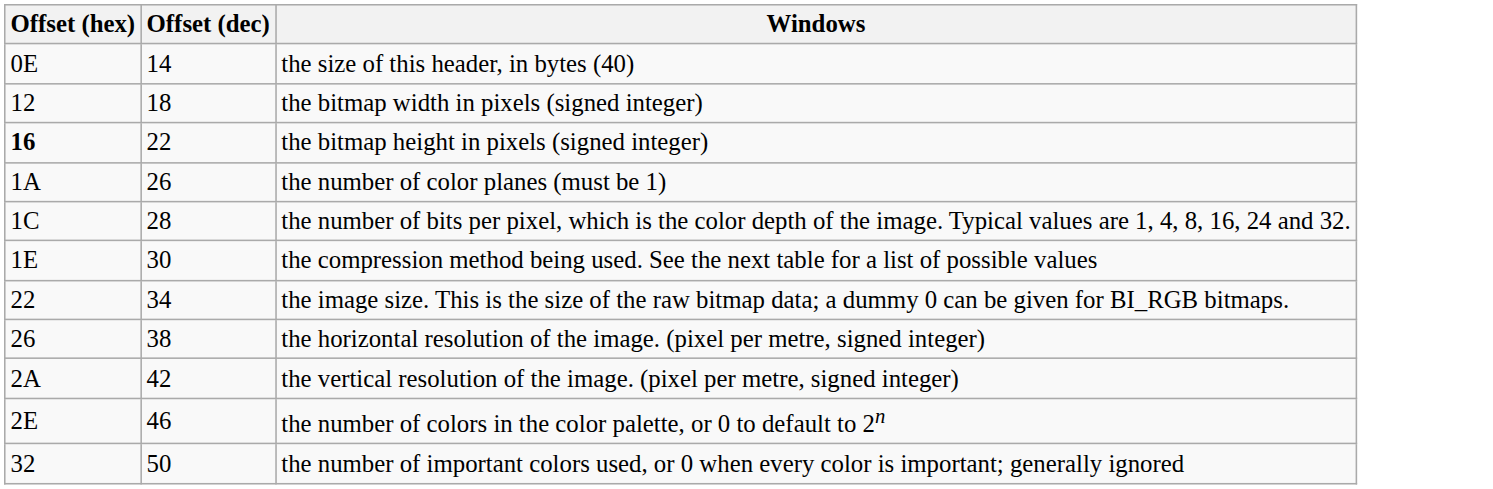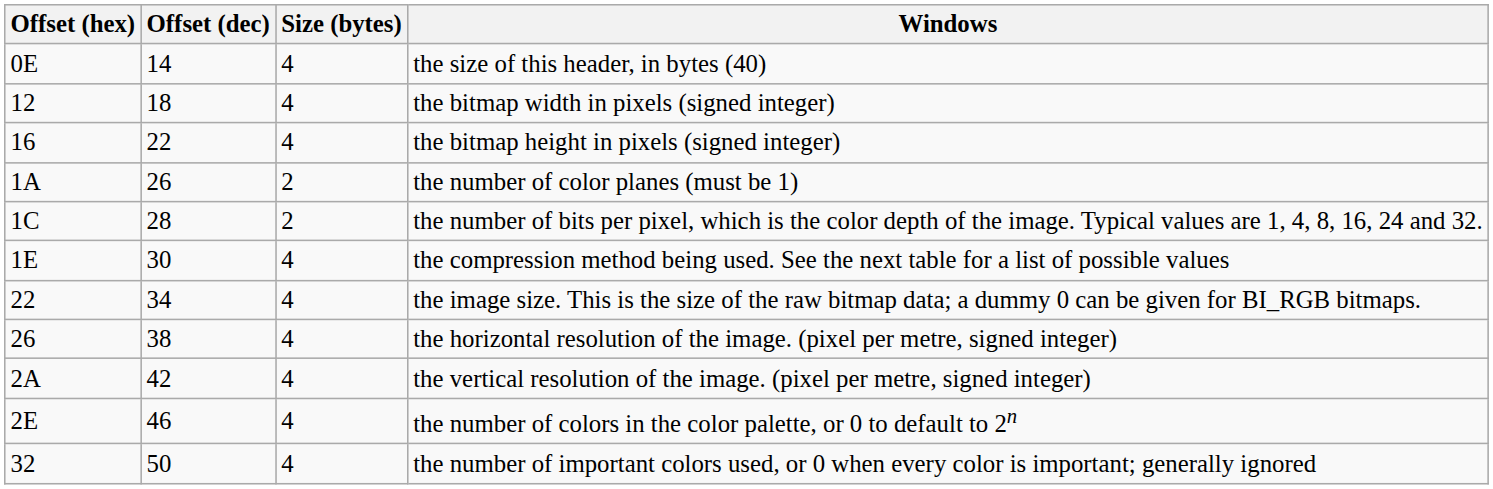 <table class="wikitable">
 <tr>
 <th>Offset (hex)</th>
 <th>Offset (dec)</th>
+<th>Size (bytes)</th>
 <th>Windows </th>
 </tr>
 <tr>
 <td>0E</td>
 <td>14</td>
+<td>4</td>
 <td>the size of this header, in bytes (40)</td>
 </tr>
 <tr>
 <td>12</td>
 <td>18</td>
+<td>4</td>
 <td>the bitmap width in pixels (signed integer)</td>
 </tr>
 <tr>
-<td><strong>16</strong></td>
+<td>16</td>
 <td>22</td>
+<td>4</td>
 <td>the bitmap height in pixels (signed integer)</td>
 </tr>
 <tr>
 <td>1A</td>
 <td>26</td>
+<td>2</td>
 <td>the number of color planes (must be 1)</td>
 </tr>
 <tr>
 <td>1C</td>
 <td>28</td>
+<td>2</td>
 <td>the number of bits per pixel, which is the color depth of the image. Typical values are 1, 4, 8, 16, 24 and 32.</td>
 </tr>
 <tr>
 <td>1E</td>
 <td>30</td>
+<td>4</td>
 <td>the compression method being used. See the next table for a list of possible values</td>
 </tr>
 <tr>
 <td>22</td>
 <td>34</td>
+<td>4</td>
 <td>the image size. This is the size of the raw bitmap data; a dummy 0 can be given for BI_RGB bitmaps.</td>
 </tr>
 <tr>
 <td>26</td>
 <td>38</td>
+<td>4</td>
 <td>the horizontal resolution of the image. (pixel per metre, signed integer)</td>
 </tr>
 <tr>
 <td>2A</td>
 <td>42</td>
+<td>4</td>
 <td>the vertical resolution of the image. (pixel per metre, signed integer)</td>
 </tr>
 <tr>
 <td>2E</td>
 <td>46</td>
+<td>4</td>
 <td>the number of colors in the color palette, or 0 to default to 2<sup><em>n</em></sup></td>
 </tr>
 <tr>
 <td>32</td>
 <td>50</td>
+<td>4</td>
 <td>the number of important colors used, or 0 when every color is important; generally ignored</td>
 </tr>
 </table>
